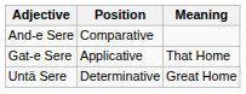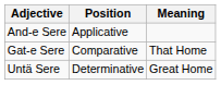 <table class=wikitable>
 <tr>
 <th>Adjective</th>
 <th>Position</th>
 <th>Meaning</th>
 </tr>
 <tr>
 <td>And-e Sere</td>
-<td>Comparative</td>
+<td>Applicative</td>
 <td> </td>
 </tr>
 <tr>
 <td>Gat-e Sere</td>
-<td>Applicative</td>
+<td>Comparative</td>
 <td>That Home</td>
 </tr>
 <tr>
 <td>Untä Sere</td>
 <td>Determinative</td>
 <td>Great Home</td>
 </tr>
 </table>
